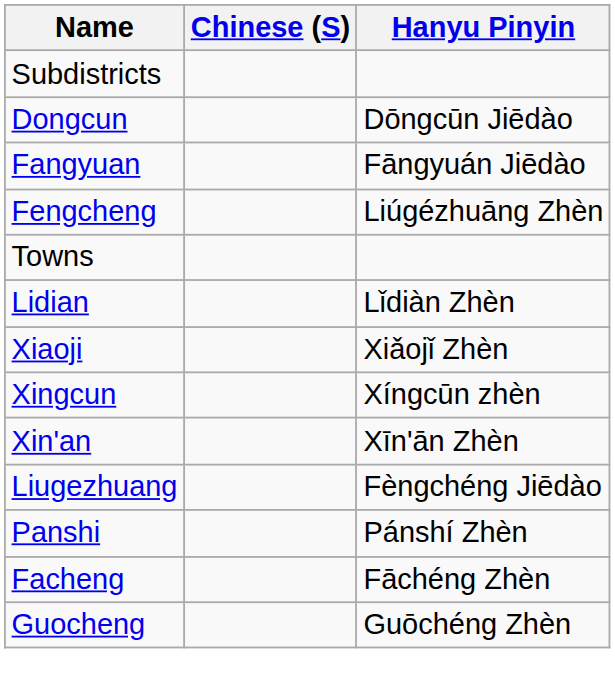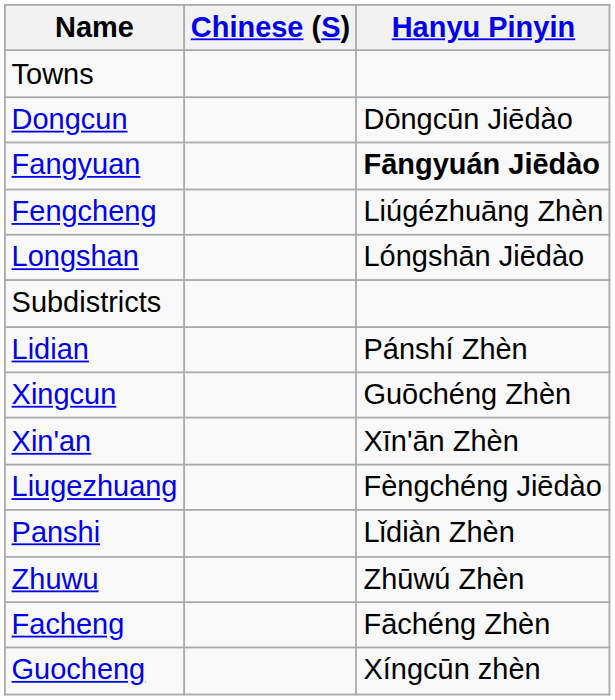 <table class="wikitable">
 <tr>
 <th>Name</th>
 <th><a href='#'>Chinese</a> (<a href='#'>S</a>)</th>
 <th><a href='#'>Hanyu Pinyin</a></th>
 </tr>
 <tr>
-<td>Subdistricts</td>
+<td>Towns</td>
 <td></td>
 <td></td>
 </tr>
 <tr>
 <td><a href='#'>Dongcun</a></td>
 <td></td>
 <td>Dōngcūn Jiēdào</td>
 </tr>
 <tr>
 <td><a href='#'>Fangyuan</a></td>
 <td></td>
-<td>Fāngyuán Jiēdào</td>
+<td><strong>Fāngyuán Jiēdào</strong></td>
 </tr>
 <tr>
 <td><a href='#'>Fengcheng</a></td>
 <td></td>
 <td>Liúgézhuāng Zhèn</td>
 </tr>
 <tr>
-<td>Towns</td>
+<td><a href='#'>Longshan</a></td>
+<td></td>
+<td>Lóngshān Jiēdào</td>
+</tr>
+<tr>
+<td>Subdistricts</td>
 <td></td>
 <td></td>
 </tr>
 <tr>
 <td><a href='#'>Lidian</a></td>
 <td></td>
-<td>Lǐdiàn Zhèn</td>
-</tr>
-<tr>
-<td><a href='#'>Xiaoji</a></td>
-<td></td>
-<td>Xiǎojǐ Zhèn</td>
+<td>Pánshí Zhèn</td>
 </tr>
 <tr>
 <td><a href='#'>Xingcun</a></td>
 <td></td>
-<td>Xíngcūn zhèn</td>
+<td>Guōchéng Zhèn</td>
 </tr>
 <tr>
 <td><a href='#'>Xin'an</a></td>
 <td></td>
 <td>Xīn'ān Zhèn</td>
 </tr>
 <tr>
 <td><a href='#'>Liugezhuang</a></td>
 <td></td>
 <td>Fèngchéng Jiēdào</td>
 </tr>
 <tr>
 <td><a href='#'>Panshi</a></td>
 <td></td>
-<td>Pánshí Zhèn</td>
+<td>Lǐdiàn Zhèn</td>
+</tr>
+<tr>
+<td><a href='#'>Zhuwu</a></td>
+<td></td>
+<td>Zhūwú Zhèn</td>
 </tr>
 <tr>
 <td><a href='#'>Facheng</a></td>
 <td></td>
 <td>Fāchéng Zhèn</td>
 </tr>
 <tr>
 <td><a href='#'>Guocheng</a></td>
 <td></td>
-<td>Guōchéng Zhèn</td>
+<td>Xíngcūn zhèn</td>
 </tr>
 </table>
